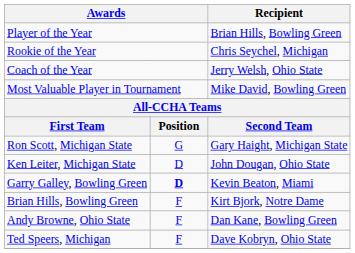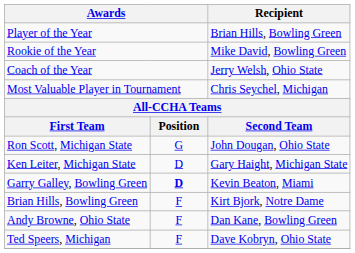 <table class="wikitable">
 <tr>
 <th colspan=2><a href='#'>Awards</a></th>
 <th>Recipient</th>
 </tr>
 <tr>
 <td colspan=2><a href='#'>Player of the Year</a></td>
 <td><a href='#'>Brian Hills</a>, <a href='#'>Bowling Green</a></td>
 </tr>
 <tr>
 <td colspan=2><a href='#'>Rookie of the Year</a></td>
-<td><a href='#'>Chris Seychel</a>, <a href='#'>Michigan</a></td>
+<td><a href='#'>Mike David</a>, <a href='#'>Bowling Green</a></td>
 </tr>
 <tr>
 <td colspan=2><a href='#'>Coach of the Year</a></td>
 <td><a href='#'>Jerry Welsh</a>, <a href='#'>Ohio State</a></td>
 </tr>
 <tr>
 <td colspan=2><a href='#'>Most Valuable Player in Tournament</a></td>
-<td><a href='#'>Mike David</a>, <a href='#'>Bowling Green</a></td>
+<td><a href='#'>Chris Seychel</a>, <a href='#'>Michigan</a></td>
 </tr>
 <tr>
 <th colspan=3><a href='#'>All-CCHA Teams</a></th>
 </tr>
 <tr>
 <th><a href='#'>First Team</a></th>
 <th>  Position  </th>
 <th><a href='#'>Second Team</a></th>
 </tr>
 <tr>
 <td><a href='#'>Ron Scott</a>, <a href='#'>Michigan State</a></td>
 <td align=center><a href='#'>G</a></td>
-<td><a href='#'>Gary Haight</a>, <a href='#'>Michigan State</a></td>
+<td><a href='#'>John Dougan</a>, <a href='#'>Ohio State</a></td>
 </tr>
 <tr>
 <td><a href='#'>Ken Leiter</a>, <a href='#'>Michigan State</a></td>
 <td align=center><a href='#'>D</a></td>
-<td><a href='#'>John Dougan</a>, <a href='#'>Ohio State</a></td>
+<td><a href='#'>Gary Haight</a>, <a href='#'>Michigan State</a></td>
 </tr>
 <tr>
 <td><a href='#'>Garry Galley</a>, <a href='#'>Bowling Green</a></td>
 <td align=center><strong><a href='#'>D</a></strong></td>
 <td><a href='#'>Kevin Beaton</a>, <a href='#'>Miami</a></td>
 </tr>
 <tr>
 <td><a href='#'>Brian Hills</a>, <a href='#'>Bowling Green</a></td>
 <td align=center><a href='#'>F</a></td>
 <td><a href='#'>Kirt Bjork</a>, <a href='#'>Notre Dame</a></td>
 </tr>
 <tr>
 <td><a href='#'>Andy Browne</a>, <a href='#'>Ohio State</a></td>
 <td align=center><a href='#'>F</a></td>
 <td><a href='#'>Dan Kane</a>, <a href='#'>Bowling Green</a></td>
 </tr>
 <tr>
 <td><a href='#'>Ted Speers</a>, <a href='#'>Michigan</a></td>
 <td align=center><a href='#'>F</a></td>
 <td><a href='#'>Dave Kobryn</a>, <a href='#'>Ohio State</a></td>
 </tr>
 <tr>
 </tr>
 </table>
